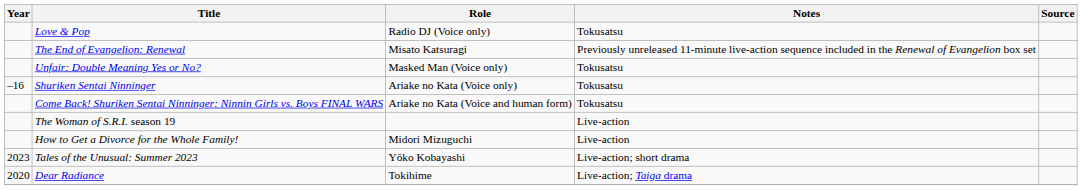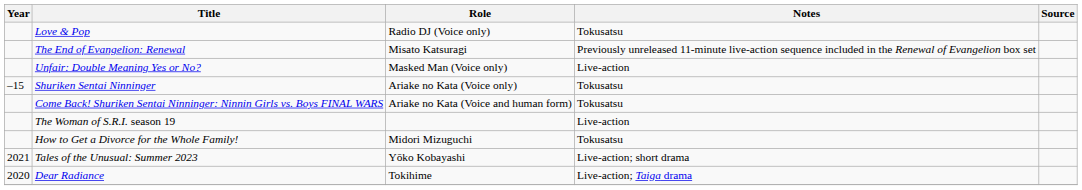 <table class="wikitable sortable plainrowheaders">
 <tr>
 <th>Year</th>
 <th>Title</th>
 <th>Role</th>
 <th class="unsortable">Notes</th>
 <th class="unsortable">Source</th>
 </tr>
 <tr>
 <td></td>
 <td><em><a href='#'>Love & Pop</a></em></td>
 <td>Radio DJ (Voice only)</td>
 <td>Tokusatsu</td>
 <td></td>
 </tr>
 <tr>
 <td></td>
 <td><em><a href='#'>The End of Evangelion: Renewal</a></em></td>
 <td>Misato Katsuragi</td>
 <td>Previously unreleased 11-minute live-action sequence included in the <em>Renewal of Evangelion</em> box set</td>
 <td></td>
 </tr>
 <tr>
 <td></td>
 <td><em><a href='#'>Unfair: Double Meaning Yes or No?</a></em></td>
 <td>Masked Man (Voice only)</td>
-<td>Tokusatsu</td>
+<td>Live-action</td>
 <td></td>
 </tr>
 <tr>
-<td>–16</td>
+<td>–15</td>
 <td><em><a href='#'>Shuriken Sentai Ninninger</a></em></td>
 <td>Ariake no Kata (Voice only)</td>
 <td>Tokusatsu</td>
 <td></td>
 </tr>
 <tr>
 <td></td>
 <td><em><a href='#'>Come Back! Shuriken Sentai Ninninger: Ninnin Girls vs. Boys FINAL WARS</a></em></td>
 <td>Ariake no Kata (Voice and human form)</td>
 <td>Tokusatsu</td>
 <td></td>
 </tr>
 <tr>
 <td></td>
 <td><em>The Woman of S.R.I.</em> season 19</td>
 <td></td>
 <td>Live-action</td>
 <td></td>
 </tr>
 <tr>
 <td></td>
 <td><em>How to Get a Divorce for the Whole Family!</em></td>
 <td>Midori Mizuguchi</td>
-<td>Live-action</td>
+<td>Tokusatsu</td>
 <td></td>
 </tr>
 <tr>
-<td>2023</td>
+<td>2021</td>
 <td><em>Tales of the Unusual: Summer 2023</em></td>
 <td>Yōko Kobayashi</td>
 <td>Live-action; short drama</td>
 <td></td>
 </tr>
 <tr>
 <td>2020</td>
 <td><em><a href='#'>Dear Radiance</a></em></td>
 <td>Tokihime</td>
 <td>Live-action; <a href='#'><em>Taiga</em> drama</a></td>
 <td></td>
 </tr>
 <tr>
 </tr>
 </table>
